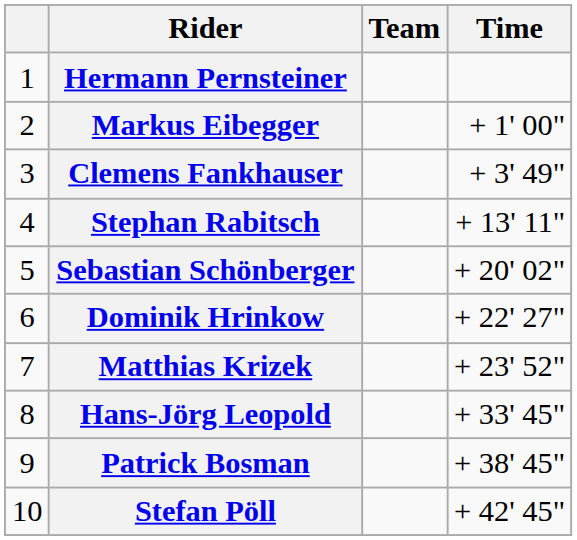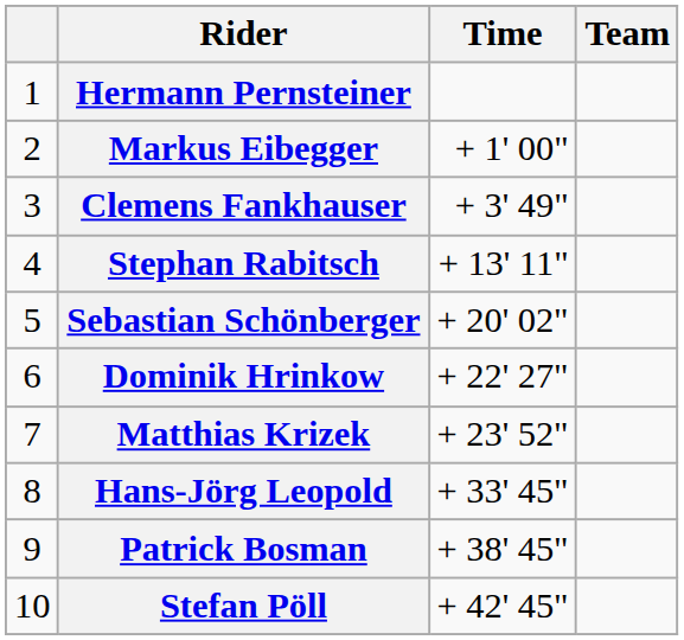 <table class="wikitable plainrowheaders">
 <tr>
 <th></th>
 <th>Rider</th>
+<th>Time</th>
 <th>Team</th>
-<th>Time</th>
 </tr>
 <tr>
 <td style="text-align:center;">1</td>
 <th scope="row"><a href='#'>Hermann Pernsteiner</a> </th>
+<td style="text-align:right;"><strong></strong></td>
 <td></td>
-<td style="text-align:right;"><strong></strong></td>
 </tr>
 <tr>
 <td style="text-align:center;">2</td>
 <th scope="row"><a href='#'>Markus Eibegger</a></th>
+<td style="text-align:right;">+ 1' 00"</td>
 <td></td>
-<td style="text-align:right;">+ 1' 00"</td>
 </tr>
 <tr>
 <td style="text-align:center;">3</td>
 <th scope="row"><a href='#'>Clemens Fankhauser</a></th>
+<td style="text-align:right;">+ 3' 49"</td>
 <td></td>
-<td style="text-align:right;">+ 3' 49"</td>
 </tr>
 <tr>
 <td style="text-align:center;">4</td>
 <th scope="row"><a href='#'>Stephan Rabitsch</a></th>
+<td style="text-align:right;">+ 13' 11"</td>
 <td></td>
-<td style="text-align:right;">+ 13' 11"</td>
 </tr>
 <tr>
 <td style="text-align:center;">5</td>
 <th scope="row"><a href='#'>Sebastian Schönberger</a></th>
+<td style="text-align:right;">+ 20' 02"</td>
 <td></td>
-<td style="text-align:right;">+ 20' 02"</td>
 </tr>
 <tr>
 <td style="text-align:center;">6</td>
 <th scope="row"><a href='#'>Dominik Hrinkow</a></th>
+<td style="text-align:right;">+ 22' 27"</td>
 <td></td>
-<td style="text-align:right;">+ 22' 27"</td>
 </tr>
 <tr>
 <td style="text-align:center;">7</td>
 <th scope="row"><a href='#'>Matthias Krizek</a></th>
+<td style="text-align:right;">+ 23' 52"</td>
 <td></td>
-<td style="text-align:right;">+ 23' 52"</td>
 </tr>
 <tr>
 <td style="text-align:center;">8</td>
 <th scope="row"><a href='#'>Hans-Jörg Leopold</a></th>
+<td style="text-align:right;">+ 33' 45"</td>
 <td></td>
-<td style="text-align:right;">+ 33' 45"</td>
 </tr>
 <tr>
 <td style="text-align:center;">9</td>
 <th scope="row"><a href='#'>Patrick Bosman</a></th>
+<td style="text-align:right;">+ 38' 45"</td>
 <td></td>
-<td style="text-align:right;">+ 38' 45"</td>
 </tr>
 <tr>
 <td style="text-align:center;">10</td>
 <th scope="row"><a href='#'>Stefan Pöll</a></th>
+<td style="text-align:right;">+ 42' 45"</td>
 <td></td>
-<td style="text-align:right;">+ 42' 45"</td>
 </tr>
 </table>
